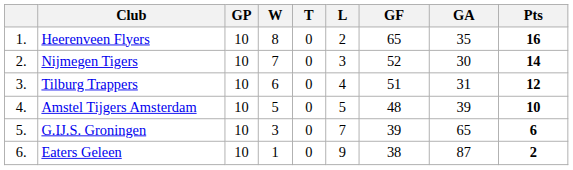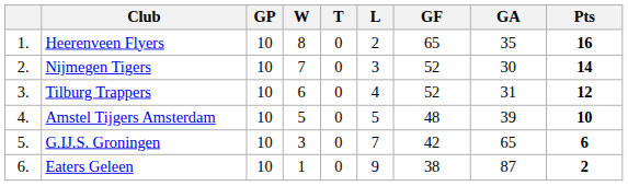 <table class="wikitable">
 <tr>
 <th width="30"></th>
 <th width="200">Club</th>
 <th width="30">GP</th>
 <th width="30">W</th>
 <th width="30">T</th>
 <th width="30">L</th>
 <th width="70">GF</th>
 <th width="70">GA</th>
 <th width="70">Pts</th>
 </tr>
 <tr bgcolor="#FFFFFF" align="center">
 <td>1.</td>
 <td align="left"><a href='#'>Heerenveen Flyers</a></td>
 <td>10</td>
 <td>8</td>
 <td>0</td>
 <td>2</td>
 <td>65</td>
 <td>35</td>
 <td><strong>16</strong></td>
 </tr>
 <tr bgcolor="#FFFFFF" align="center">
 <td>2.</td>
 <td align="left"><a href='#'>Nijmegen Tigers</a></td>
 <td>10</td>
 <td>7</td>
 <td>0</td>
 <td>3</td>
 <td>52</td>
 <td>30</td>
 <td><strong>14</strong></td>
 </tr>
 <tr bgcolor="#FFFFFF" align="center">
 <td>3.</td>
 <td align="left"><a href='#'>Tilburg Trappers</a></td>
 <td>10</td>
 <td>6</td>
 <td>0</td>
 <td>4</td>
-<td>51</td>
+<td>52</td>
 <td>31</td>
 <td><strong>12</strong></td>
 </tr>
 <tr bgcolor="#FFFFFF" align="center">
 <td>4.</td>
 <td align="left"><a href='#'>Amstel Tijgers Amsterdam</a></td>
 <td>10</td>
 <td>5</td>
 <td>0</td>
 <td>5</td>
 <td>48</td>
 <td>39</td>
 <td><strong>10</strong></td>
 </tr>
 <tr bgcolor="#FFFFFF" align="center">
 <td>5.</td>
 <td align="left"><a href='#'>G.IJ.S. Groningen</a></td>
 <td>10</td>
 <td>3</td>
 <td>0</td>
 <td>7</td>
-<td>39</td>
+<td>42</td>
 <td>65</td>
 <td><strong>6</strong></td>
 </tr>
 <tr bgcolor="#FFFFFF" align="center">
 <td>6.</td>
 <td align="left"><a href='#'>Eaters Geleen</a></td>
 <td>10</td>
 <td>1</td>
 <td>0</td>
 <td>9</td>
 <td>38</td>
 <td>87</td>
 <td><strong>2</strong></td>
 </tr>
 </table>
